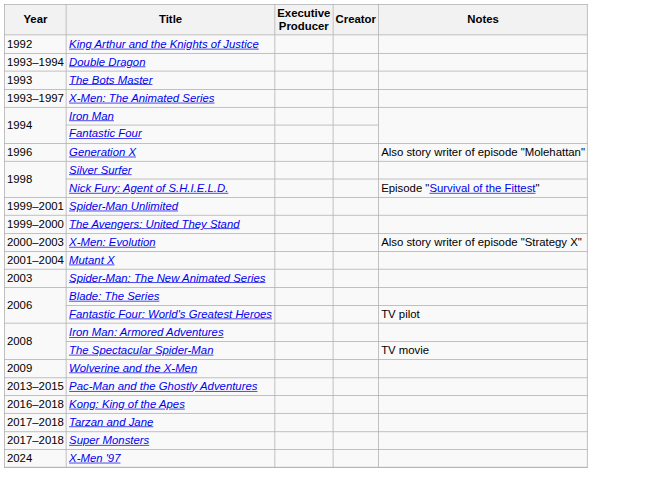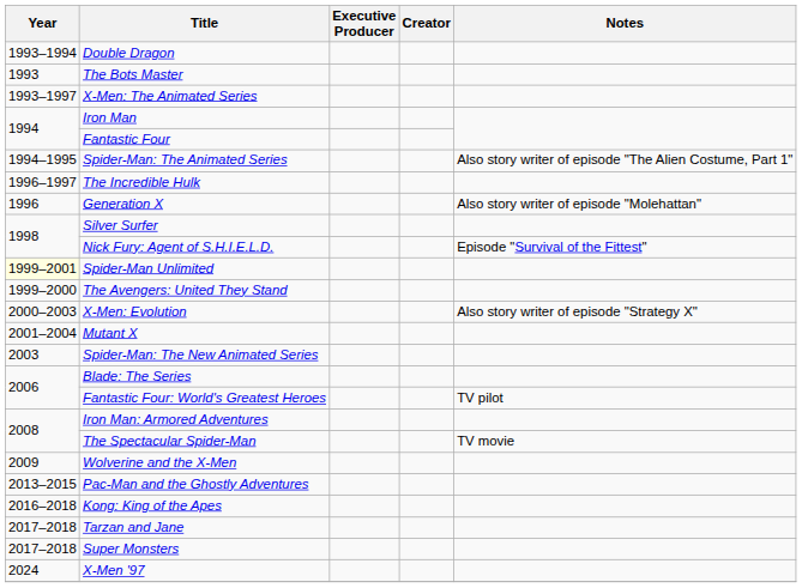 <table class="wikitable">
 <tr>
 <th>Year</th>
 <th>Title</th>
 <th>Executive<br>Producer</th>
 <th>Creator</th>
 <th>Notes</th>
-</tr>
-<tr>
-<td>1992</td>
-<td><em><a href='#'>King Arthur and the Knights of Justice</a></em></td>
-<td></td>
-<td></td>
-<td></td>
 </tr>
 <tr>
 <td>1993–1994</td>
 <td><em><a href='#'>Double Dragon</a></em></td>
 <td></td>
 <td></td>
 <td></td>
 </tr>
 <tr>
 <td>1993</td>
 <td><em><a href='#'>The Bots Master</a></em></td>
 <td></td>
 <td></td>
 <td></td>
 </tr>
 <tr>
 <td>1993–1997</td>
 <td><em><a href='#'>X-Men: The Animated Series</a></em></td>
 <td></td>
 <td></td>
 <td></td>
 </tr>
 <tr>
 <td rowspan=2>1994</td>
 <td><em><a href='#'>Iron Man</a></em></td>
 <td></td>
 <td></td>
 <td rowspan=2></td>
 </tr>
 <tr>
 <td><em><a href='#'>Fantastic Four</a></em></td>
 <td></td>
 <td></td>
 </tr>
 <tr>
+<td>1994–1995</td>
+<td><em><a href='#'>Spider-Man: The Animated Series</a></em></td>
+<td></td>
+<td></td>
+<td>Also story writer of episode "The Alien Costume, Part 1"</td>
+</tr>
+<tr>
+<td>1996–1997</td>
+<td><em><a href='#'>The Incredible Hulk</a></em></td>
+<td></td>
+<td></td>
+<td></td>
+</tr>
+<tr>
 <td>1996</td>
 <td><em><a href='#'>Generation X</a></em></td>
 <td></td>
 <td></td>
 <td>Also story writer of episode "Molehattan"</td>
 </tr>
 <tr>
 <td rowspan=2>1998</td>
 <td><em><a href='#'>Silver Surfer</a></em></td>
 <td></td>
 <td></td>
 <td></td>
 </tr>
 <tr>
 <td><em><a href='#'>Nick Fury: Agent of S.H.I.E.L.D.</a></em></td>
 <td></td>
 <td></td>
 <td>Episode "<a href='#'>Survival of the Fittest</a>"</td>
 </tr>
 <tr>
-<td>1999–2001</td>
+<td style="background: lightyellow;">1999–2001</td>
 <td><em><a href='#'>Spider-Man Unlimited</a></em></td>
 <td></td>
 <td></td>
 <td></td>
 </tr>
 <tr>
 <td>1999–2000</td>
 <td><em><a href='#'>The Avengers: United They Stand</a></em></td>
 <td></td>
 <td></td>
 <td></td>
 </tr>
 <tr>
 <td>2000–2003</td>
 <td><em><a href='#'>X-Men: Evolution</a></em></td>
 <td></td>
 <td></td>
 <td>Also story writer of episode "Strategy X"</td>
 </tr>
 <tr>
 <td>2001–2004</td>
 <td><em><a href='#'>Mutant X</a></em></td>
 <td></td>
 <td></td>
 <td></td>
 </tr>
 <tr>
 <td>2003</td>
 <td><em><a href='#'>Spider-Man: The New Animated Series</a></em></td>
 <td></td>
 <td></td>
 <td></td>
 </tr>
 <tr>
 <td rowspan=2>2006</td>
 <td><em><a href='#'>Blade: The Series</a></em></td>
 <td></td>
 <td></td>
 <td></td>
 </tr>
 <tr>
 <td><em><a href='#'>Fantastic Four: World's Greatest Heroes</a></em></td>
 <td></td>
 <td></td>
 <td>TV pilot</td>
 </tr>
 <tr>
 <td rowspan=2>2008</td>
 <td><em><a href='#'>Iron Man: Armored Adventures</a></em></td>
 <td></td>
 <td></td>
 <td></td>
 </tr>
 <tr>
 <td><em><a href='#'>The Spectacular Spider-Man</a></em></td>
 <td></td>
 <td></td>
 <td>TV movie</td>
 </tr>
 <tr>
 <td>2009</td>
 <td><em><a href='#'>Wolverine and the X-Men</a></em></td>
 <td></td>
 <td></td>
 <td></td>
 </tr>
 <tr>
 <td>2013–2015</td>
 <td><em><a href='#'>Pac-Man and the Ghostly Adventures</a></em></td>
 <td></td>
 <td></td>
 <td></td>
 </tr>
 <tr>
 <td>2016–2018</td>
 <td><em><a href='#'>Kong: King of the Apes</a></em></td>
 <td></td>
 <td></td>
 <td></td>
 </tr>
 <tr>
 <td>2017–2018</td>
 <td><em><a href='#'>Tarzan and Jane</a></em></td>
 <td></td>
 <td></td>
 <td></td>
 </tr>
 <tr>
 <td>2017–2018</td>
 <td><em><a href='#'>Super Monsters</a></em></td>
 <td></td>
 <td></td>
 <td></td>
 </tr>
 <tr>
 <td>2024</td>
 <td><em><a href='#'>X-Men '97</a></em></td>
 <td></td>
 <td></td>
 <td></td>
 </tr>
 <tr>
 </tr>
 </table>
